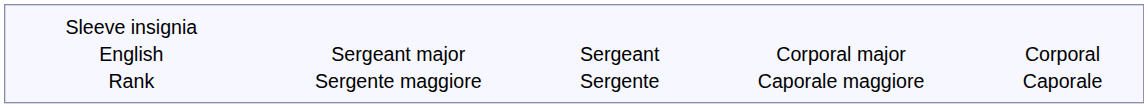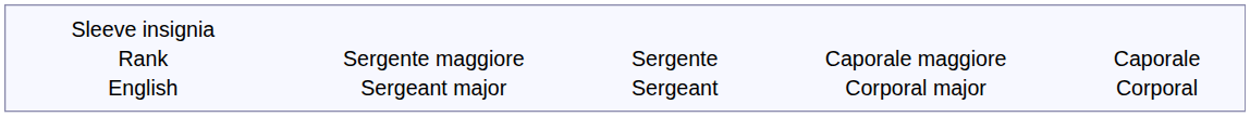 <table style="border:1px solid #8888aa; background-color:#f7f8ff; padding:5px; font-size:95%; margin: 0px 12px 12px 0px;" width="100%">
 <tr align="center">
 <td>Sleeve insignia</td>
 <td></td>
 <td></td>
 <td></td>
 <td></td>
 </tr>
 <tr align="center">
+<td>Rank</td>
+<td>Sergente maggiore</td>
+<td>Sergente</td>
+<td>Caporale maggiore</td>
+<td>Caporale</td>
+</tr>
+<tr align="center">
 <td>English</td>
 <td>Sergeant major</td>
 <td>Sergeant</td>
 <td>Corporal major</td>
 <td>Corporal</td>
 </tr>
-<tr align="center">
-<td>Rank</td>
-<td>Sergente maggiore</td>
-<td>Sergente</td>
-<td>Caporale maggiore</td>
-<td>Caporale</td>
-</tr>
 </table>
